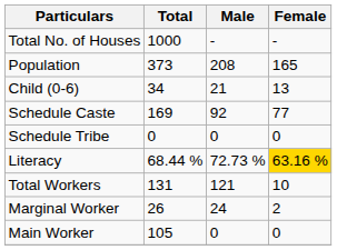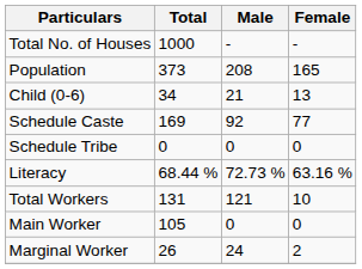 <table class="wikitable sortable">
 <tr>
 <th>Particulars</th>
 <th>Total</th>
 <th>Male</th>
 <th>Female</th>
 </tr>
 <tr>
 <td>Total No. of Houses</td>
 <td>1000</td>
 <td>-</td>
 <td>-</td>
 </tr>
 <tr>
 <td>Population</td>
 <td>373</td>
 <td>208</td>
 <td>165</td>
 </tr>
 <tr>
 <td>Child (0-6)</td>
 <td>34</td>
 <td>21</td>
 <td>13</td>
 </tr>
 <tr>
 <td>Schedule Caste</td>
 <td>169</td>
 <td>92</td>
 <td>77</td>
 </tr>
 <tr>
 <td>Schedule Tribe</td>
 <td>0</td>
 <td>0</td>
 <td>0</td>
 </tr>
 <tr>
 <td>Literacy</td>
 <td>68.44 %</td>
 <td>72.73 %</td>
-<td style="background: gold;">63.16 %</td>
+<td>63.16 %</td>
 </tr>
 <tr>
 <td>Total Workers</td>
 <td>131</td>
 <td>121</td>
 <td>10</td>
 </tr>
 <tr>
+<td>Main Worker</td>
+<td>105</td>
+<td>0</td>
+<td>0</td>
+</tr>
+<tr>
 <td>Marginal Worker</td>
 <td>26</td>
 <td>24</td>
 <td>2</td>
 </tr>
 <tr>
-<td>Main Worker</td>
-<td>105</td>
-<td>0</td>
-<td>0</td>
-</tr>
-<tr>
 </tr>
 </table>
